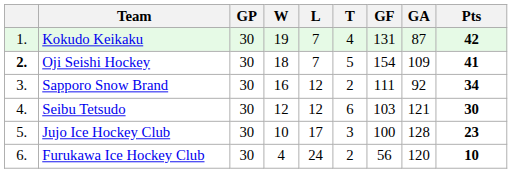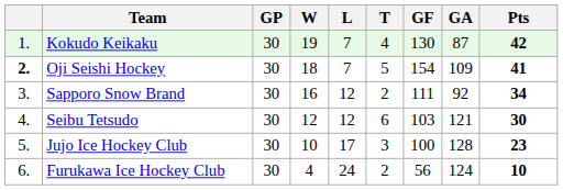 <table class="wikitable">
 <tr>
 <th width="30"></th>
 <th width="200">Team</th>
 <th width="30">GP</th>
 <th width="30">W</th>
 <th width="30">L</th>
 <th width="30">T</th>
 <th width="30">GF</th>
 <th width="30">GA</th>
 <th width="70">Pts</th>
 </tr>
 <tr bgcolor="#e6fae6" align="center">
 <td>1.</td>
 <td align="left"><a href='#'>Kokudo Keikaku</a></td>
 <td>30</td>
 <td>19</td>
 <td>7</td>
 <td>4</td>
-<td>131</td>
+<td>130</td>
 <td>87</td>
 <td><strong>42</strong></td>
 </tr>
 <tr bgcolor="#FFFFFF" align="center">
 <td><strong>2.</strong></td>
 <td align="left"><a href='#'>Oji Seishi Hockey</a></td>
 <td>30</td>
 <td>18</td>
 <td>7</td>
 <td>5</td>
 <td>154</td>
 <td>109</td>
 <td><strong>41</strong></td>
 </tr>
 <tr bgcolor="#FFFFFF" align="center">
 <td>3.</td>
 <td align="left"><a href='#'>Sapporo Snow Brand</a></td>
 <td>30</td>
 <td>16</td>
 <td>12</td>
 <td>2</td>
 <td>111</td>
 <td>92</td>
 <td><strong>34</strong></td>
 </tr>
 <tr bgcolor="#FFFFFF" align="center">
 <td>4.</td>
 <td align="left"><a href='#'>Seibu Tetsudo</a></td>
 <td>30</td>
 <td>12</td>
 <td>12</td>
 <td>6</td>
 <td>103</td>
 <td>121</td>
 <td><strong>30</strong></td>
 </tr>
 <tr bgcolor="#FFFFFF" align="center">
 <td>5.</td>
 <td align="left"><a href='#'>Jujo Ice Hockey Club</a></td>
 <td>30</td>
 <td>10</td>
 <td>17</td>
 <td>3</td>
 <td>100</td>
 <td>128</td>
 <td><strong>23</strong></td>
 </tr>
 <tr bgcolor="#FFFFFF" align="center">
 <td>6.</td>
 <td align="left"><a href='#'>Furukawa Ice Hockey Club</a></td>
 <td>30</td>
 <td>4</td>
 <td>24</td>
 <td>2</td>
 <td>56</td>
-<td>120</td>
+<td>124</td>
 <td><strong>10</strong></td>
 </tr>
 </table>
